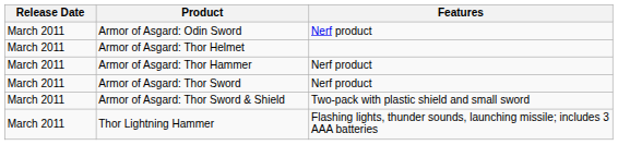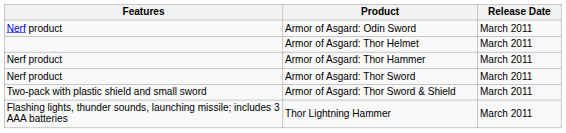 <table class="wikitable" width="70%">
 <tr>
+<th width=50%>Features</th>
+<th width=35%>Product</th>
 <th width=15%>Release Date</th>
-<th width=35%>Product</th>
-<th width=50%>Features</th>
 </tr>
 <tr>
+<td><a href='#'>Nerf</a> product</td>
+<td>Armor of Asgard: Odin Sword</td>
 <td>March 2011</td>
-<td>Armor of Asgard: Odin Sword</td>
-<td><a href='#'>Nerf</a> product</td>
 </tr>
 <tr>
+<td></td>
+<td>Armor of Asgard: Thor Helmet</td>
 <td>March 2011</td>
-<td>Armor of Asgard: Thor Helmet</td>
-<td></td>
 </tr>
 <tr>
+<td>Nerf product</td>
+<td>Armor of Asgard: Thor Hammer</td>
 <td>March 2011</td>
-<td>Armor of Asgard: Thor Hammer</td>
-<td>Nerf product</td>
 </tr>
 <tr>
+<td>Nerf product</td>
+<td>Armor of Asgard: Thor Sword</td>
 <td>March 2011</td>
-<td>Armor of Asgard: Thor Sword</td>
-<td>Nerf product</td>
 </tr>
 <tr>
+<td>Two-pack with plastic shield and small sword</td>
+<td>Armor of Asgard: Thor Sword & Shield</td>
 <td>March 2011</td>
-<td>Armor of Asgard: Thor Sword & Shield</td>
-<td>Two-pack with plastic shield and small sword</td>
 </tr>
 <tr>
+<td>Flashing lights, thunder sounds, launching missile; includes 3 AAA batteries</td>
+<td>Thor Lightning Hammer</td>
 <td>March 2011</td>
-<td>Thor Lightning Hammer</td>
-<td>Flashing lights, thunder sounds, launching missile; includes 3 AAA batteries</td>
 </tr>
 </table>
